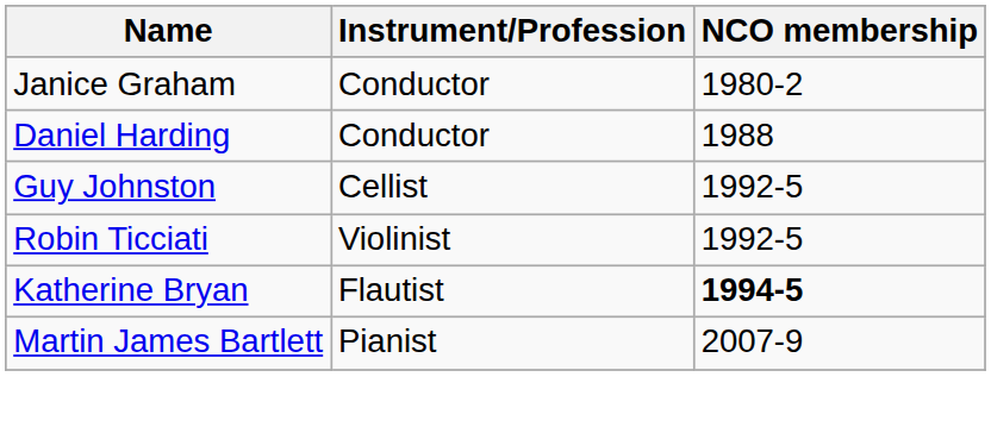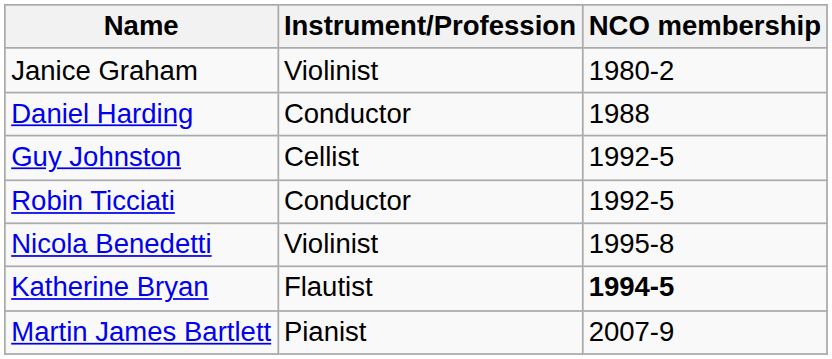 <table class="wikitable">
 <tr>
 <th>Name</th>
 <th>Instrument/Profession</th>
 <th>NCO membership</th>
 </tr>
 <tr>
 <td>Janice Graham</td>
-<td>Conductor</td>
+<td>Violinist</td>
 <td>1980-2</td>
 </tr>
 <tr>
 <td><a href='#'>Daniel Harding</a></td>
 <td>Conductor</td>
 <td>1988</td>
 </tr>
 <tr>
 <td><a href='#'>Guy Johnston</a></td>
 <td>Cellist</td>
 <td>1992-5</td>
 </tr>
 <tr>
 <td><a href='#'>Robin Ticciati</a></td>
+<td>Conductor</td>
+<td>1992-5</td>
+</tr>
+<tr>
+<td><a href='#'>Nicola Benedetti</a></td>
 <td>Violinist</td>
-<td>1992-5</td>
+<td>1995-8</td>
 </tr>
 <tr>
 <td><a href='#'>Katherine Bryan</a></td>
 <td>Flautist</td>
 <td><strong>1994-5</strong></td>
 </tr>
 <tr>
 <td><a href='#'>Martin James Bartlett</a></td>
 <td>Pianist</td>
 <td>2007-9</td>
 </tr>
 </table>
